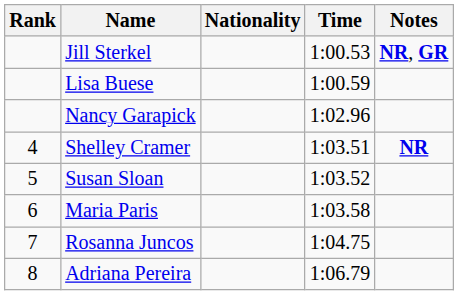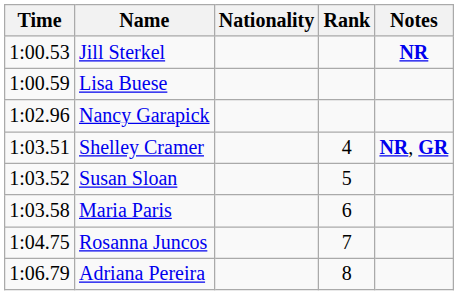 <table class="wikitable sortable" style="text-align:center">
 <tr>
-<th>Rank</th>
+<th>Time</th>
 <th>Name</th>
 <th>Nationality</th>
-<th>Time</th>
+<th>Rank</th>
 <th>Notes</th>
 </tr>
 <tr>
-<td></td>
+<td>1:00.53</td>
 <td align=left><a href='#'>Jill Sterkel</a></td>
 <td align=left></td>
-<td>1:00.53</td>
+<td></td>
+<td><strong><a href='#'>NR</a></strong></td>
+</tr>
+<tr>
+<td>1:00.59</td>
+<td align=left><a href='#'>Lisa Buese</a></td>
+<td align=left></td>
+<td></td>
+<td></td>
+</tr>
+<tr>
+<td>1:02.96</td>
+<td align=left><a href='#'>Nancy Garapick</a></td>
+<td align=left></td>
+<td></td>
+<td></td>
+</tr>
+<tr>
+<td>1:03.51</td>
+<td align=left><a href='#'>Shelley Cramer</a></td>
+<td align=left></td>
+<td>4</td>
 <td><strong><a href='#'>NR</a></strong>, <strong><a href='#'>GR</a></strong></td>
 </tr>
 <tr>
-<td></td>
-<td align=left><a href='#'>Lisa Buese</a></td>
+<td>1:03.52</td>
+<td align=left><a href='#'>Susan Sloan</a></td>
 <td align=left></td>
-<td>1:00.59</td>
+<td>5</td>
 <td></td>
 </tr>
 <tr>
-<td></td>
-<td align=left><a href='#'>Nancy Garapick</a></td>
+<td>1:03.58</td>
+<td align=left><a href='#'>Maria Paris</a></td>
 <td align=left></td>
-<td>1:02.96</td>
+<td>6</td>
 <td></td>
 </tr>
 <tr>
-<td>4</td>
-<td align=left><a href='#'>Shelley Cramer</a></td>
+<td>1:04.75</td>
+<td align=left><a href='#'>Rosanna Juncos</a></td>
 <td align=left></td>
-<td>1:03.51</td>
-<td><strong><a href='#'>NR</a></strong></td>
-</tr>
-<tr>
-<td>5</td>
-<td align=left><a href='#'>Susan Sloan</a></td>
-<td align=left></td>
-<td>1:03.52</td>
+<td>7</td>
 <td></td>
 </tr>
 <tr>
-<td>6</td>
-<td align=left><a href='#'>Maria Paris</a></td>
-<td align=left></td>
-<td>1:03.58</td>
-<td></td>
-</tr>
-<tr>
-<td>7</td>
-<td align=left><a href='#'>Rosanna Juncos</a></td>
-<td align=left></td>
-<td>1:04.75</td>
-<td></td>
-</tr>
-<tr>
-<td>8</td>
+<td>1:06.79</td>
 <td align=left><a href='#'>Adriana Pereira</a></td>
 <td align=left></td>
-<td>1:06.79</td>
+<td>8</td>
 <td></td>
 </tr>
 </table>
